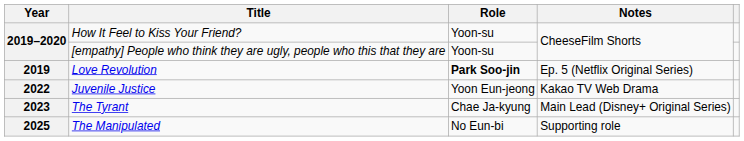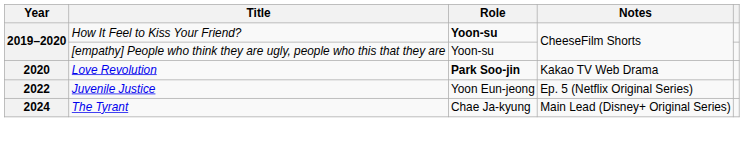 <table class="wikitable plainrowheaders sortable">
 <tr>
 <th scope="col">Year</th>
 <th scope="col">Title</th>
 <th scope="col">Role</th>
 <th scope="col" class="unsortable">Notes</th>
 <th scope="col" class="unsortable"></th>
 </tr>
 <tr>
 <th scope="row" rowspan="2">2019–2020</th>
 <td><em>How It Feel to Kiss Your Friend?</em></td>
-<td>Yoon-su</td>
+<td><strong>Yoon-su</strong></td>
 <td rowspan="2">CheeseFilm Shorts</td>
 <td></td>
 </tr>
 <tr>
 <td><em>[empathy] People who think they are ugly, people who this that they are</em></td>
 <td>Yoon-su</td>
 <td></td>
 </tr>
 <tr>
-<th scope="row">2019</th>
+<th scope="row">2020</th>
 <td><em><a href='#'>Love Revolution</a></em></td>
 <td><strong>Park Soo-jin</strong></td>
-<td>Ep. 5 (Netflix Original Series)</td>
+<td>Kakao TV Web Drama</td>
 <td></td>
 </tr>
 <tr>
 <th scope="row">2022</th>
 <td><em><a href='#'>Juvenile Justice</a></em></td>
 <td>Yoon Eun-jeong</td>
-<td>Kakao TV Web Drama</td>
+<td>Ep. 5 (Netflix Original Series)</td>
 <td></td>
 </tr>
 <tr>
-<th scope="row">2023</th>
+<th scope="row">2024</th>
 <td><em><a href='#'>The Tyrant</a></em></td>
 <td>Chae Ja-kyung</td>
 <td>Main Lead (Disney+ Original Series)</td>
 <td></td>
 </tr>
-<tr>
-<th scope="row">2025</th>
-<td><em><a href='#'>The Manipulated</a></em></td>
-<td>No Eun-bi</td>
-<td>Supporting role</td>
-<td></td>
-</tr>
 </table>
